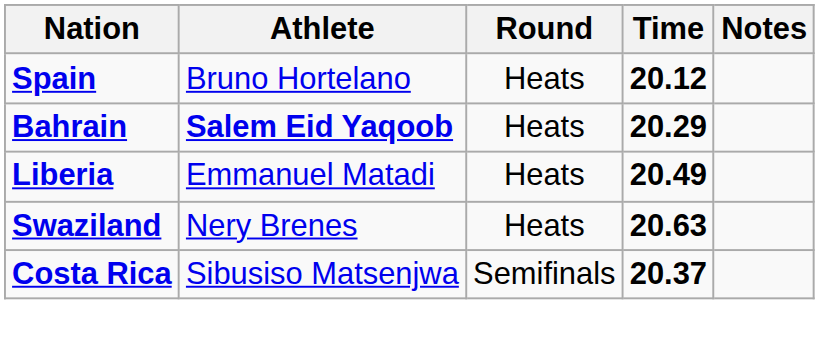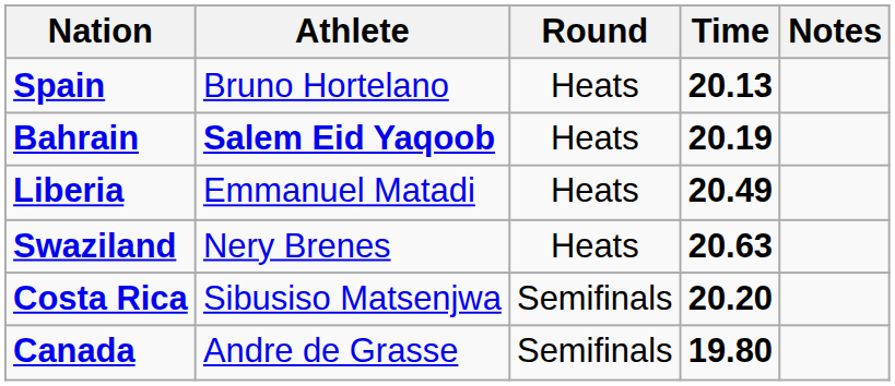 <table class="wikitable sortable" style="text-align:center">
 <tr>
 <th>Nation</th>
 <th>Athlete</th>
 <th>Round</th>
 <th>Time</th>
 <th>Notes</th>
 </tr>
 <tr>
 <td align=left><strong><a href='#'>Spain</a></strong></td>
 <td align=left><a href='#'>Bruno Hortelano</a></td>
 <td>Heats</td>
-<td><strong>20.12</strong></td>
+<td><strong>20.13</strong></td>
 <td></td>
 </tr>
 <tr>
 <td align=left><strong><a href='#'>Bahrain</a></strong></td>
 <td align=left><strong><a href='#'>Salem Eid Yaqoob</a></strong></td>
 <td>Heats</td>
-<td><strong>20.29</strong></td>
+<td><strong>20.19</strong></td>
 <td></td>
 </tr>
 <tr>
 <td align=left><strong><a href='#'>Liberia</a></strong></td>
 <td align=left><a href='#'>Emmanuel Matadi</a></td>
 <td>Heats</td>
 <td><strong>20.49</strong></td>
 <td></td>
 </tr>
 <tr>
 <td align=left><strong><a href='#'>Swaziland</a></strong></td>
 <td align=left><a href='#'>Nery Brenes</a></td>
 <td>Heats</td>
 <td><strong>20.63</strong></td>
 <td></td>
 </tr>
 <tr>
 <td align=left><strong><a href='#'>Costa Rica</a></strong></td>
 <td align=left><a href='#'>Sibusiso Matsenjwa</a></td>
 <td>Semifinals</td>
-<td><strong>20.37</strong></td>
+<td><strong>20.20</strong></td>
+<td></td>
+</tr>
+<tr>
+<td align=left><strong><a href='#'>Canada</a></strong></td>
+<td align=left><a href='#'>Andre de Grasse</a></td>
+<td>Semifinals</td>
+<td><strong>19.80</strong></td>
 <td></td>
 </tr>
 </table>
